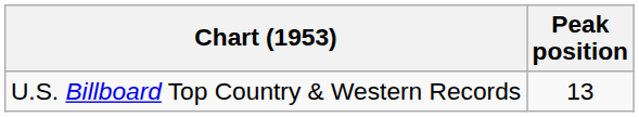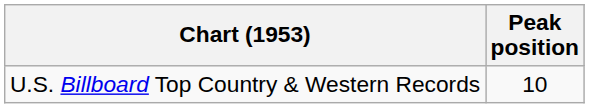 <table class="wikitable sortable">
 <tr>
 <th align="center">Chart (1953)</th>
 <th align="center">Peak<br>position</th>
 </tr>
 <tr>
 <td>U.S. <em><a href='#'>Billboard</a></em> Top Country & Western Records</td>
-<td align="center">13</td>
+<td align="center">10</td>
 </tr>
 </table>
